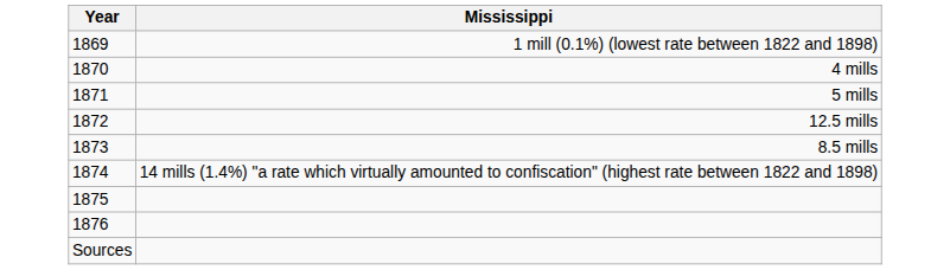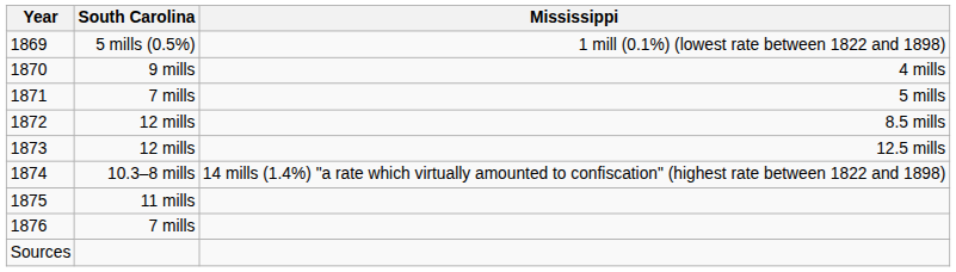 <table class="wikitable sortable plainrowheaders" style="margin:1em auto 1em auto">
 <tr>
 <th>Year</th>
+<th>South Carolina</th>
 <th>Mississippi</th>
 </tr>
 <tr>
 <td>1869</td>
+<td style="text-align:right;">5 mills (0.5%)</td>
 <td style="text-align:right;">1 mill (0.1%) (lowest rate between 1822 and 1898)</td>
 </tr>
 <tr>
 <td>1870</td>
+<td style="text-align:right;">9 mills</td>
 <td style="text-align:right;">4 mills</td>
 </tr>
 <tr>
 <td>1871</td>
+<td style="text-align:right;">7 mills</td>
 <td style="text-align:right;">5 mills</td>
 </tr>
 <tr>
 <td>1872</td>
+<td style="text-align:right;">12 mills</td>
+<td style="text-align:right;">8.5 mills</td>
+</tr>
+<tr>
+<td>1873</td>
+<td style="text-align:right;">12 mills</td>
 <td style="text-align:right;">12.5 mills</td>
 </tr>
 <tr>
-<td>1873</td>
-<td style="text-align:right;">8.5 mills</td>
-</tr>
-<tr>
 <td>1874</td>
+<td style="text-align:right;">10.3–8 mills</td>
 <td style="text-align:right;">14 mills (1.4%) "a rate which virtually amounted to confiscation" (highest rate between 1822 and 1898)</td>
 </tr>
 <tr>
 <td>1875</td>
+<td style="text-align:right;">11 mills</td>
 <td style="text-align:right;"></td>
 </tr>
 <tr>
 <td>1876</td>
+<td style="text-align:right;">7 mills</td>
 <td style="text-align:right;"></td>
 </tr>
 <tr>
 <td>Sources</td>
 <td style="text-align:center;"></td>
+<td style="text-align:center;"></td>
 </tr>
 </table>
